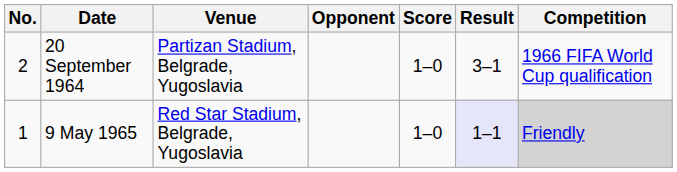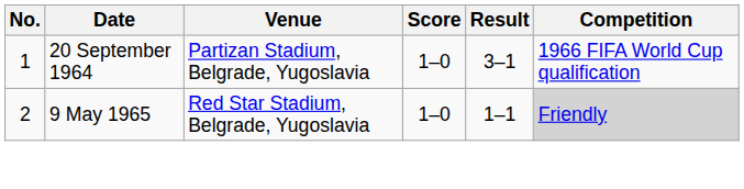 <table class="wikitable">
 <tr>
 <th>No.</th>
 <th>Date</th>
 <th>Venue</th>
-<th>Opponent</th>
 <th>Score</th>
 <th>Result</th>
 <th>Competition</th>
 </tr>
 <tr>
-<td align=center>2</td>
+<td align=center>1</td>
 <td>20 September 1964</td>
 <td><a href='#'>Partizan Stadium</a>, Belgrade, Yugoslavia</td>
-<td></td>
 <td align=center>1–0</td>
 <td align=center>3–1</td>
 <td><a href='#'>1966 FIFA World Cup qualification</a></td>
 </tr>
 <tr>
-<td align=center>1</td>
+<td align=center>2</td>
 <td>9 May 1965</td>
 <td><a href='#'>Red Star Stadium</a>, Belgrade, Yugoslavia</td>
-<td></td>
 <td align=center>1–0</td>
-<td align=center style="background: lavender;">1–1</td>
+<td align=center>1–1</td>
 <td style="background: lightgrey;"><a href='#'>Friendly</a></td>
 </tr>
 </table>
